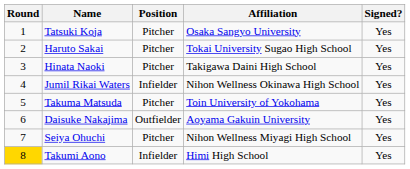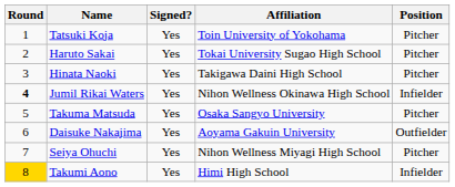 <table class="wikitable" style="text-align:center;">
 <tr>
 <th>Round</th>
 <th>Name</th>
+<th>Signed?</th>
+<th>Affiliation</th>
 <th>Position</th>
-<th>Affiliation</th>
-<th>Signed?</th>
 </tr>
 <tr>
 <td>1</td>
 <td style="text-align:left;"><a href='#'>Tatsuki Koja</a></td>
+<td>Yes</td>
+<td style="text-align:left;"><a href='#'>Toin University of Yokohama</a></td>
 <td>Pitcher</td>
-<td style="text-align:left;"><a href='#'>Osaka Sangyo University</a></td>
-<td>Yes</td>
 </tr>
 <tr>
 <td>2</td>
 <td style="text-align:left;"><a href='#'>Haruto Sakai</a></td>
+<td>Yes</td>
+<td style="text-align:left;"><a href='#'>Tokai University</a> Sugao High School</td>
 <td>Pitcher</td>
-<td style="text-align:left;"><a href='#'>Tokai University</a> Sugao High School</td>
-<td>Yes</td>
 </tr>
 <tr>
 <td>3</td>
 <td style="text-align:left;"><a href='#'>Hinata Naoki</a></td>
+<td>Yes</td>
+<td style="text-align:left;">Takigawa Daini High School</td>
 <td>Pitcher</td>
-<td style="text-align:left;">Takigawa Daini High School</td>
-<td>Yes</td>
 </tr>
 <tr>
-<td>4</td>
+<td><strong>4</strong></td>
 <td style="text-align:left;"><a href='#'>Jumil Rikai Waters</a></td>
+<td>Yes</td>
+<td style="text-align:left;">Nihon Wellness Okinawa High School</td>
 <td>Infielder</td>
-<td style="text-align:left;">Nihon Wellness Okinawa High School</td>
-<td>Yes</td>
 </tr>
 <tr>
 <td>5</td>
 <td style="text-align:left;"><a href='#'>Takuma Matsuda</a></td>
+<td>Yes</td>
+<td style="text-align:left;"><a href='#'>Osaka Sangyo University</a></td>
 <td>Pitcher</td>
-<td style="text-align:left;"><a href='#'>Toin University of Yokohama</a></td>
-<td>Yes</td>
 </tr>
 <tr>
 <td>6</td>
 <td style="text-align:left;"><a href='#'>Daisuke Nakajima</a></td>
+<td>Yes</td>
+<td style="text-align:left;"><a href='#'>Aoyama Gakuin University</a></td>
 <td>Outfielder</td>
-<td style="text-align:left;"><a href='#'>Aoyama Gakuin University</a></td>
-<td>Yes</td>
 </tr>
 <tr>
 <td>7</td>
 <td style="text-align:left;"><a href='#'>Seiya Ohuchi</a></td>
+<td>Yes</td>
+<td style="text-align:left;">Nihon Wellness Miyagi High School</td>
 <td>Pitcher</td>
-<td style="text-align:left;">Nihon Wellness Miyagi High School</td>
-<td>Yes</td>
 </tr>
 <tr>
 <td style="background: gold;">8</td>
 <td style="text-align:left;"><a href='#'>Takumi Aono</a></td>
+<td>Yes</td>
+<td style="text-align:left;"><a href='#'>Himi</a> High School</td>
 <td>Infielder</td>
-<td style="text-align:left;"><a href='#'>Himi</a> High School</td>
-<td>Yes</td>
 </tr>
 </table>
